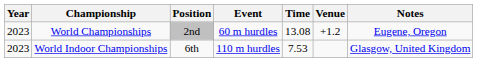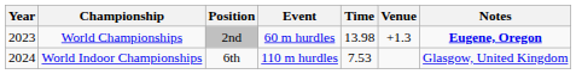 <table class="wikitable sortable" style=text-align:center>
 <tr>
 <th>Year</th>
 <th>Championship</th>
 <th>Position</th>
 <th>Event</th>
 <th>Time</th>
 <th>Venue</th>
 <th>Notes</th>
 </tr>
 <tr>
 <td>2023</td>
 <td><a href='#'>World Championships</a></td>
 <td bgcolor=silver>2nd</td>
 <td><a href='#'>60 m hurdles</a></td>
-<td>13.08</td>
-<td>+1.2</td>
-<td><a href='#'>Eugene, Oregon</a></td>
+<td>13.98</td>
+<td>+1.3</td>
+<td><strong><a href='#'>Eugene, Oregon</a></strong></td>
 </tr>
 <tr>
-<td>2023</td>
+<td>2024</td>
 <td><a href='#'>World Indoor Championships</a></td>
 <td>6th</td>
 <td><a href='#'>110 m hurdles</a></td>
 <td>7.53</td>
 <td></td>
 <td><a href='#'>Glasgow, United Kingdom</a></td>
 </tr>
 </table>
